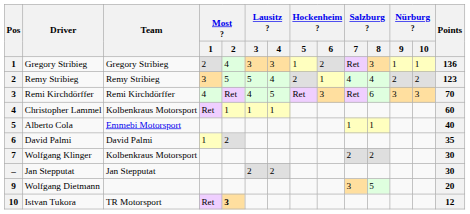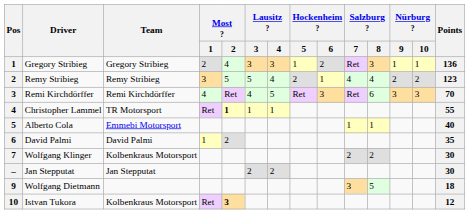 <table class="wikitable" style="font-size:85%">
 <tr>
 <th rowspan=2>Pos</th>
 <th rowspan=2>Driver</th>
 <th rowspan=2>Team</th>
 <th colspan=2><br><a href='#'>Most</a><br><small>?</small></th>
 <th colspan=2> <a href='#'>Lausitz</a><br><small>?</small></th>
 <th colspan=2> <a href='#'>Hockenheim</a><br><small>?</small></th>
 <th colspan=2> <a href='#'>Salzburg</a><br><small>?</small></th>
 <th colspan=2> <a href='#'>Nürburg</a><br><small>?</small></th>
 <th rowspan=2>Points</th>
 </tr>
 <tr>
 <th width="27">1</th>
 <th width="27">2</th>
 <th width="27">3</th>
 <th width="27">4</th>
 <th width="27">5</th>
 <th width="27">6</th>
 <th width="27">7</th>
 <th width="27">8</th>
 <th width="27">9</th>
 <th width="27">10</th>
 </tr>
 <tr>
 <th>1</th>
 <td> Gregory Stribieg</td>
 <td>Gregory Stribieg</td>
 <td style="background:#DFDFDF;">2</td>
 <td style="background:#DFFFDF;">4</td>
 <td style="background:#FFDF9F;">3</td>
 <td style="background:#FFDF9F;">3</td>
 <td style="background:#FFFFBF;">1</td>
 <td style="background:#DFDFDF;">2</td>
 <td style="background:#EFCFFF;">Ret</td>
 <td style="background:#FFDF9F;">3</td>
 <td style="background:#FFFFBF;">1</td>
 <td style="background:#FFFFBF;">1</td>
 <th>136</th>
 </tr>
 <tr>
 <th>2</th>
 <td> Remy Stribieg</td>
 <td>Remy Stribieg</td>
 <td style="background:#FFDF9F;">3</td>
 <td style="background:#DFFFDF;">5</td>
 <td style="background:#DFFFDF;">5</td>
 <td style="background:#DFFFDF;">4</td>
 <td style="background:#DFDFDF;">2</td>
 <td style="background:#FFFFBF;">1</td>
 <td style="background:#DFFFDF;">4</td>
 <td style="background:#DFFFDF;">4</td>
 <td style="background:#DFDFDF;">2</td>
 <td style="background:#DFDFDF;">2</td>
 <th>123</th>
 </tr>
 <tr>
 <th>3</th>
 <td> Remi Kirchdörffer</td>
 <td>Remi Kirchdörffer</td>
 <td style="background:#DFFFDF;">4</td>
 <td style="background:#EFCFFF;">Ret</td>
 <td style="background:#DFFFDF;">4</td>
 <td style="background:#DFFFDF;">5</td>
 <td style="background:#EFCFFF;">Ret</td>
 <td style="background:#FFDF9F;">3</td>
 <td style="background:#EFCFFF;">Ret</td>
 <td style="background:#DFFFDF;">6</td>
 <td style="background:#FFDF9F;">3</td>
 <td style="background:#FFDF9F;">3</td>
 <th>70</th>
 </tr>
 <tr>
 <th>4</th>
 <td> Christopher Lammel</td>
-<td>Kolbenkraus Motorsport</td>
+<td>TR Motorsport</td>
 <td style="background:#EFCFFF;">Ret</td>
-<td style="background:#FFFFBF;">1</td>
+<td style="background:#FFFFBF;"><strong>1</strong></td>
 <td style="background:#FFFFBF;">1</td>
 <td style="background:#FFFFBF;">1</td>
 <td></td>
 <td></td>
 <td></td>
 <td></td>
 <td></td>
 <td></td>
-<th>60</th>
+<th>55</th>
 </tr>
 <tr>
 <th>5</th>
 <td> Alberto Cola</td>
 <td><a href='#'>Emmebi Motorsport</a></td>
 <td></td>
 <td></td>
 <td></td>
 <td></td>
 <td></td>
 <td></td>
 <td style="background:#FFFFBF;">1</td>
 <td style="background:#FFFFBF;">1</td>
 <td></td>
 <td></td>
 <th>40</th>
 </tr>
 <tr>
 <th>6</th>
 <td> David Palmi</td>
 <td>David Palmi</td>
 <td style="background:#FFFFBF;">1</td>
 <td style="background:#DFDFDF;">2</td>
 <td></td>
 <td></td>
 <td></td>
 <td></td>
 <td></td>
 <td></td>
 <td></td>
 <td></td>
 <th>35</th>
 </tr>
 <tr>
 <th>7</th>
 <td> Wolfgang Klinger</td>
 <td>Kolbenkraus Motorsport</td>
 <td></td>
 <td></td>
 <td></td>
 <td></td>
 <td></td>
 <td></td>
 <td style="background:#DFDFDF;">2</td>
 <td style="background:#DFDFDF;">2</td>
 <td></td>
 <td></td>
 <th>30</th>
 </tr>
 <tr>
 <th>–</th>
 <td> Jan Stepputat</td>
 <td>Jan Stepputat</td>
 <td></td>
 <td></td>
 <td style="background:#DFDFDF;">2</td>
 <td style="background:#DFDFDF;">2</td>
 <td></td>
 <td></td>
 <td></td>
 <td></td>
 <td></td>
 <td></td>
 <th>30</th>
 </tr>
 <tr>
 <th>9</th>
 <td> Wolfgang Dietmann</td>
 <td></td>
 <td></td>
 <td></td>
 <td></td>
 <td></td>
 <td></td>
 <td></td>
 <td style="background:#FFDF9F;">3</td>
 <td style="background:#DFFFDF;">5</td>
 <td></td>
 <td></td>
-<th>20</th>
+<th>18</th>
 </tr>
 <tr>
 <th>10</th>
 <td> Istvan Tukora</td>
-<td>TR Motorsport</td>
+<td>Kolbenkraus Motorsport</td>
 <td style="background:#EFCFFF;">Ret</td>
 <td style="background:#FFDF9F;"><strong>3</strong></td>
 <td></td>
 <td></td>
 <td></td>
 <td></td>
 <td></td>
 <td></td>
 <td></td>
 <td></td>
 <th>12</th>
 </tr>
 </table>
